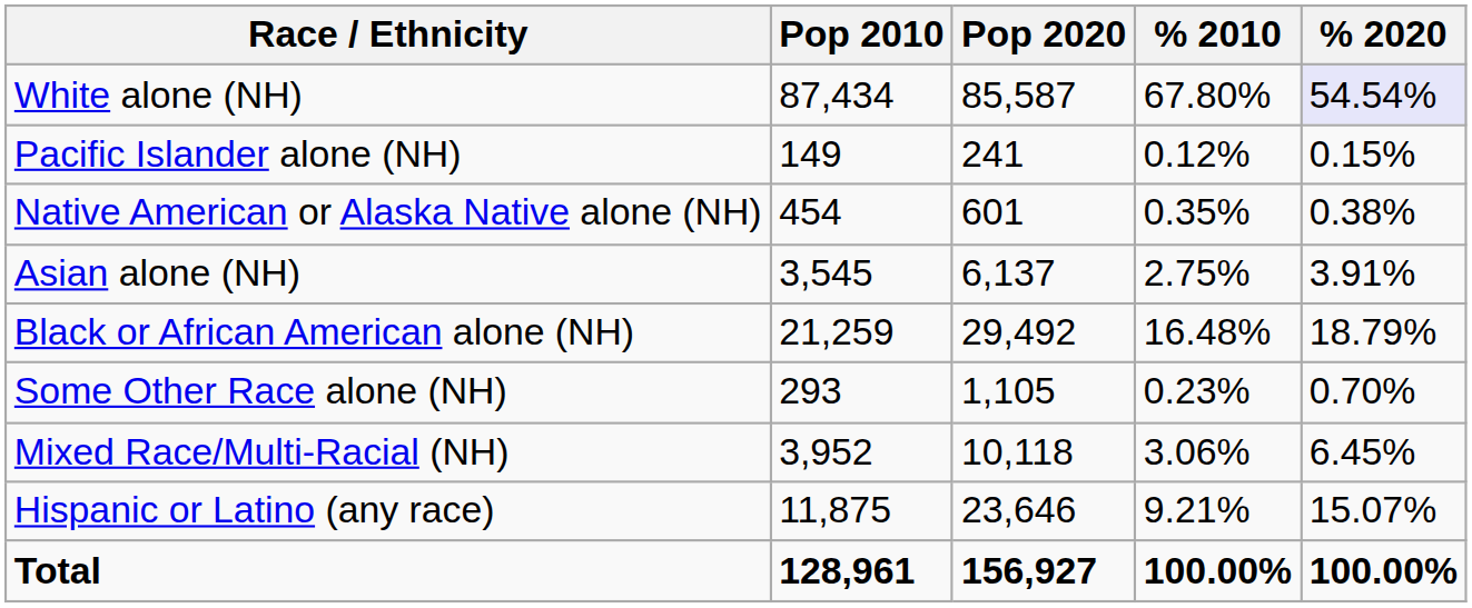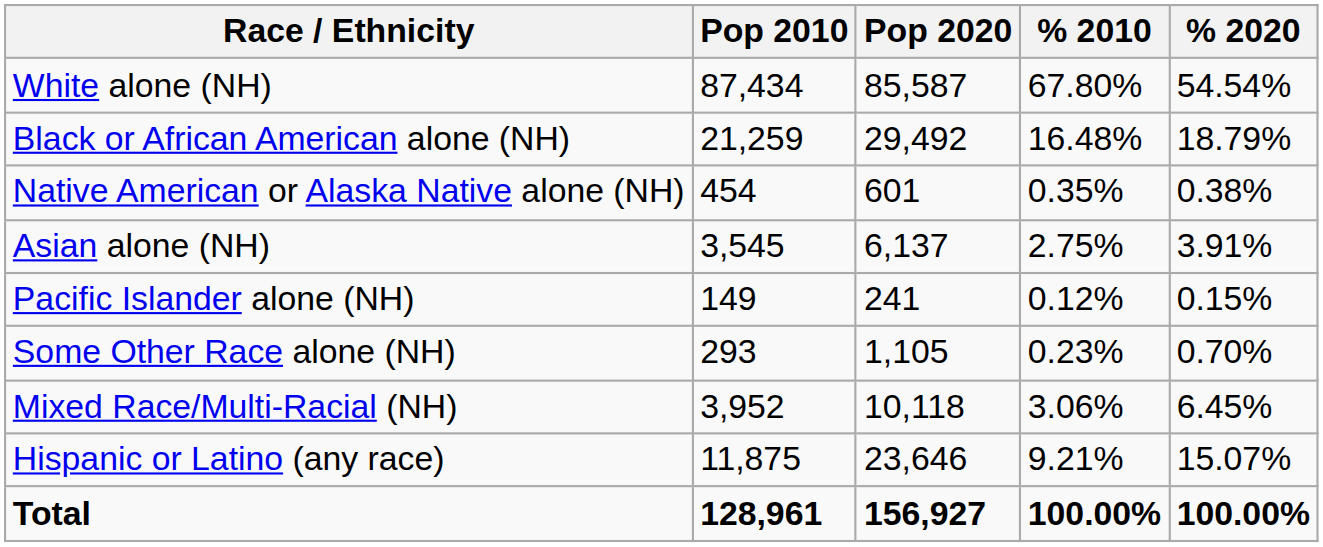 <table class="wikitable">
 <tr>
 <th>Race / Ethnicity</th>
 <th>Pop 2010</th>
 <th>Pop 2020</th>
 <th>% 2010</th>
 <th>% 2020</th>
 </tr>
 <tr>
 <td><a href='#'>White</a> alone (NH)</td>
 <td>87,434</td>
 <td>85,587</td>
 <td>67.80%</td>
-<td style="background: lavender;">54.54%</td>
+<td>54.54%</td>
 </tr>
 <tr>
-<td><a href='#'>Pacific Islander</a> alone (NH)</td>
-<td>149</td>
-<td>241</td>
-<td>0.12%</td>
-<td>0.15%</td>
+<td><a href='#'>Black or African American</a> alone (NH)</td>
+<td>21,259</td>
+<td>29,492</td>
+<td>16.48%</td>
+<td>18.79%</td>
 </tr>
 <tr>
 <td><a href='#'>Native American</a> or <a href='#'>Alaska Native</a> alone (NH)</td>
 <td>454</td>
 <td>601</td>
 <td>0.35%</td>
 <td>0.38%</td>
 </tr>
 <tr>
 <td><a href='#'>Asian</a> alone (NH)</td>
 <td>3,545</td>
 <td>6,137</td>
 <td>2.75%</td>
 <td>3.91%</td>
 </tr>
 <tr>
-<td><a href='#'>Black or African American</a> alone (NH)</td>
-<td>21,259</td>
-<td>29,492</td>
-<td>16.48%</td>
-<td>18.79%</td>
+<td><a href='#'>Pacific Islander</a> alone (NH)</td>
+<td>149</td>
+<td>241</td>
+<td>0.12%</td>
+<td>0.15%</td>
 </tr>
 <tr>
 <td><a href='#'>Some Other Race</a> alone (NH)</td>
 <td>293</td>
 <td>1,105</td>
 <td>0.23%</td>
 <td>0.70%</td>
 </tr>
 <tr>
 <td><a href='#'>Mixed Race/Multi-Racial</a> (NH)</td>
 <td>3,952</td>
 <td>10,118</td>
 <td>3.06%</td>
 <td>6.45%</td>
 </tr>
 <tr>
 <td><a href='#'>Hispanic or Latino</a> (any race)</td>
 <td>11,875</td>
 <td>23,646</td>
 <td>9.21%</td>
 <td>15.07%</td>
 </tr>
 <tr>
 <td><strong>Total</strong></td>
 <td><strong>128,961</strong></td>
 <td><strong>156,927</strong></td>
 <td><strong>100.00%</strong></td>
 <td><strong>100.00%</strong></td>
 </tr>
 </table>
